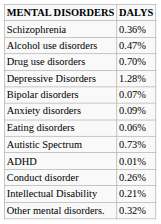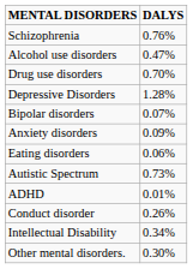 <table class="wikitable mw-collapsible">
 <tr>
 <td><strong>MENTAL DISORDERS</strong></td>
 <td><strong>DALYS</strong></td>
 </tr>
 <tr>
 <td>Schizophrenia</td>
-<td>0.36%</td>
+<td>0.76%</td>
 </tr>
 <tr>
 <td>Alcohol use disorders</td>
 <td>0.47%</td>
 </tr>
 <tr>
 <td>Drug use disorders</td>
 <td>0.70%</td>
 </tr>
 <tr>
 <td>Depressive Disorders</td>
 <td>1.28%</td>
 </tr>
 <tr>
 <td>Bipolar disorders</td>
 <td>0.07%</td>
 </tr>
 <tr>
 <td>Anxiety disorders</td>
 <td>0.09%</td>
 </tr>
 <tr>
 <td>Eating disorders</td>
 <td>0.06%</td>
 </tr>
 <tr>
 <td>Autistic Spectrum</td>
 <td>0.73%</td>
 </tr>
 <tr>
 <td>ADHD</td>
 <td>0.01%</td>
 </tr>
 <tr>
 <td>Conduct disorder</td>
 <td>0.26%</td>
 </tr>
 <tr>
 <td>Intellectual Disability</td>
-<td>0.21%</td>
+<td>0.34%</td>
 </tr>
 <tr>
 <td>Other mental disorders.</td>
-<td>0.32%</td>
+<td>0.30%</td>
 </tr>
 </table>
